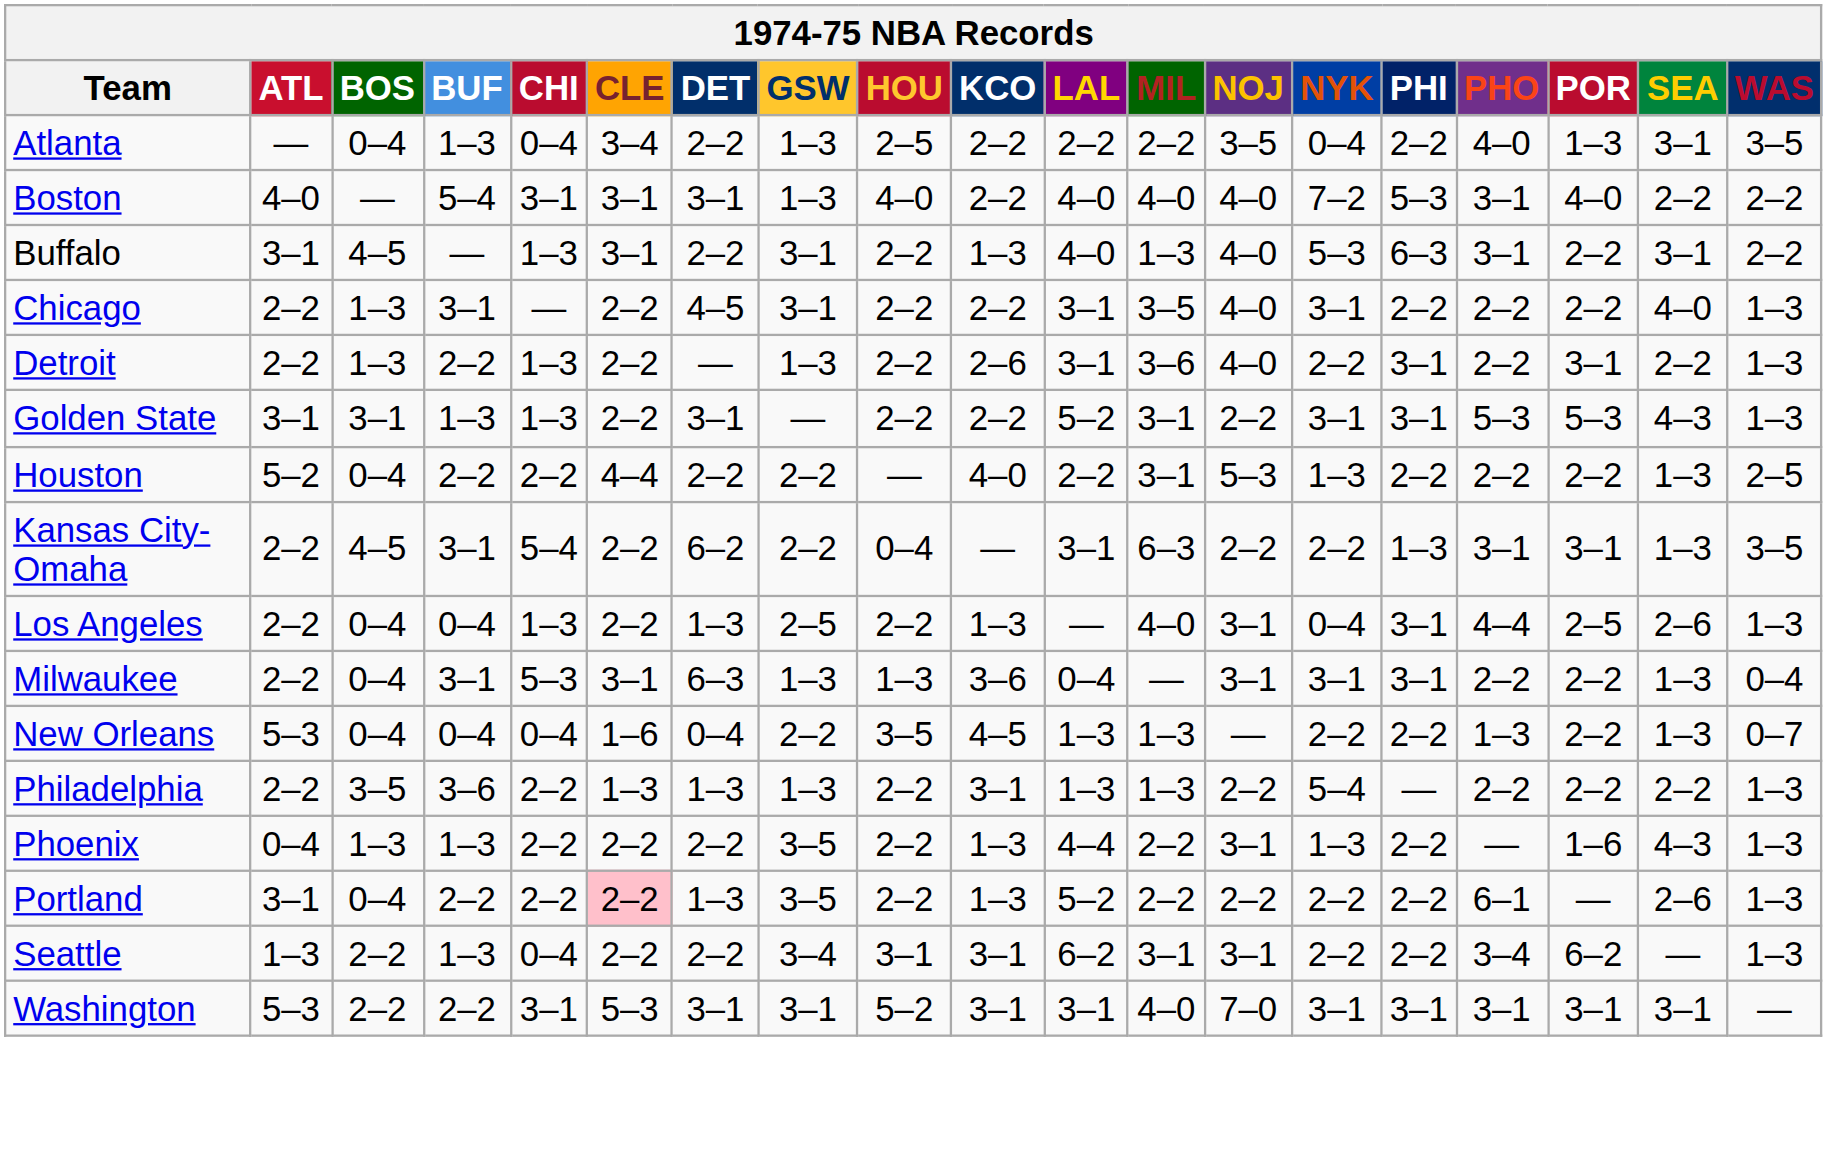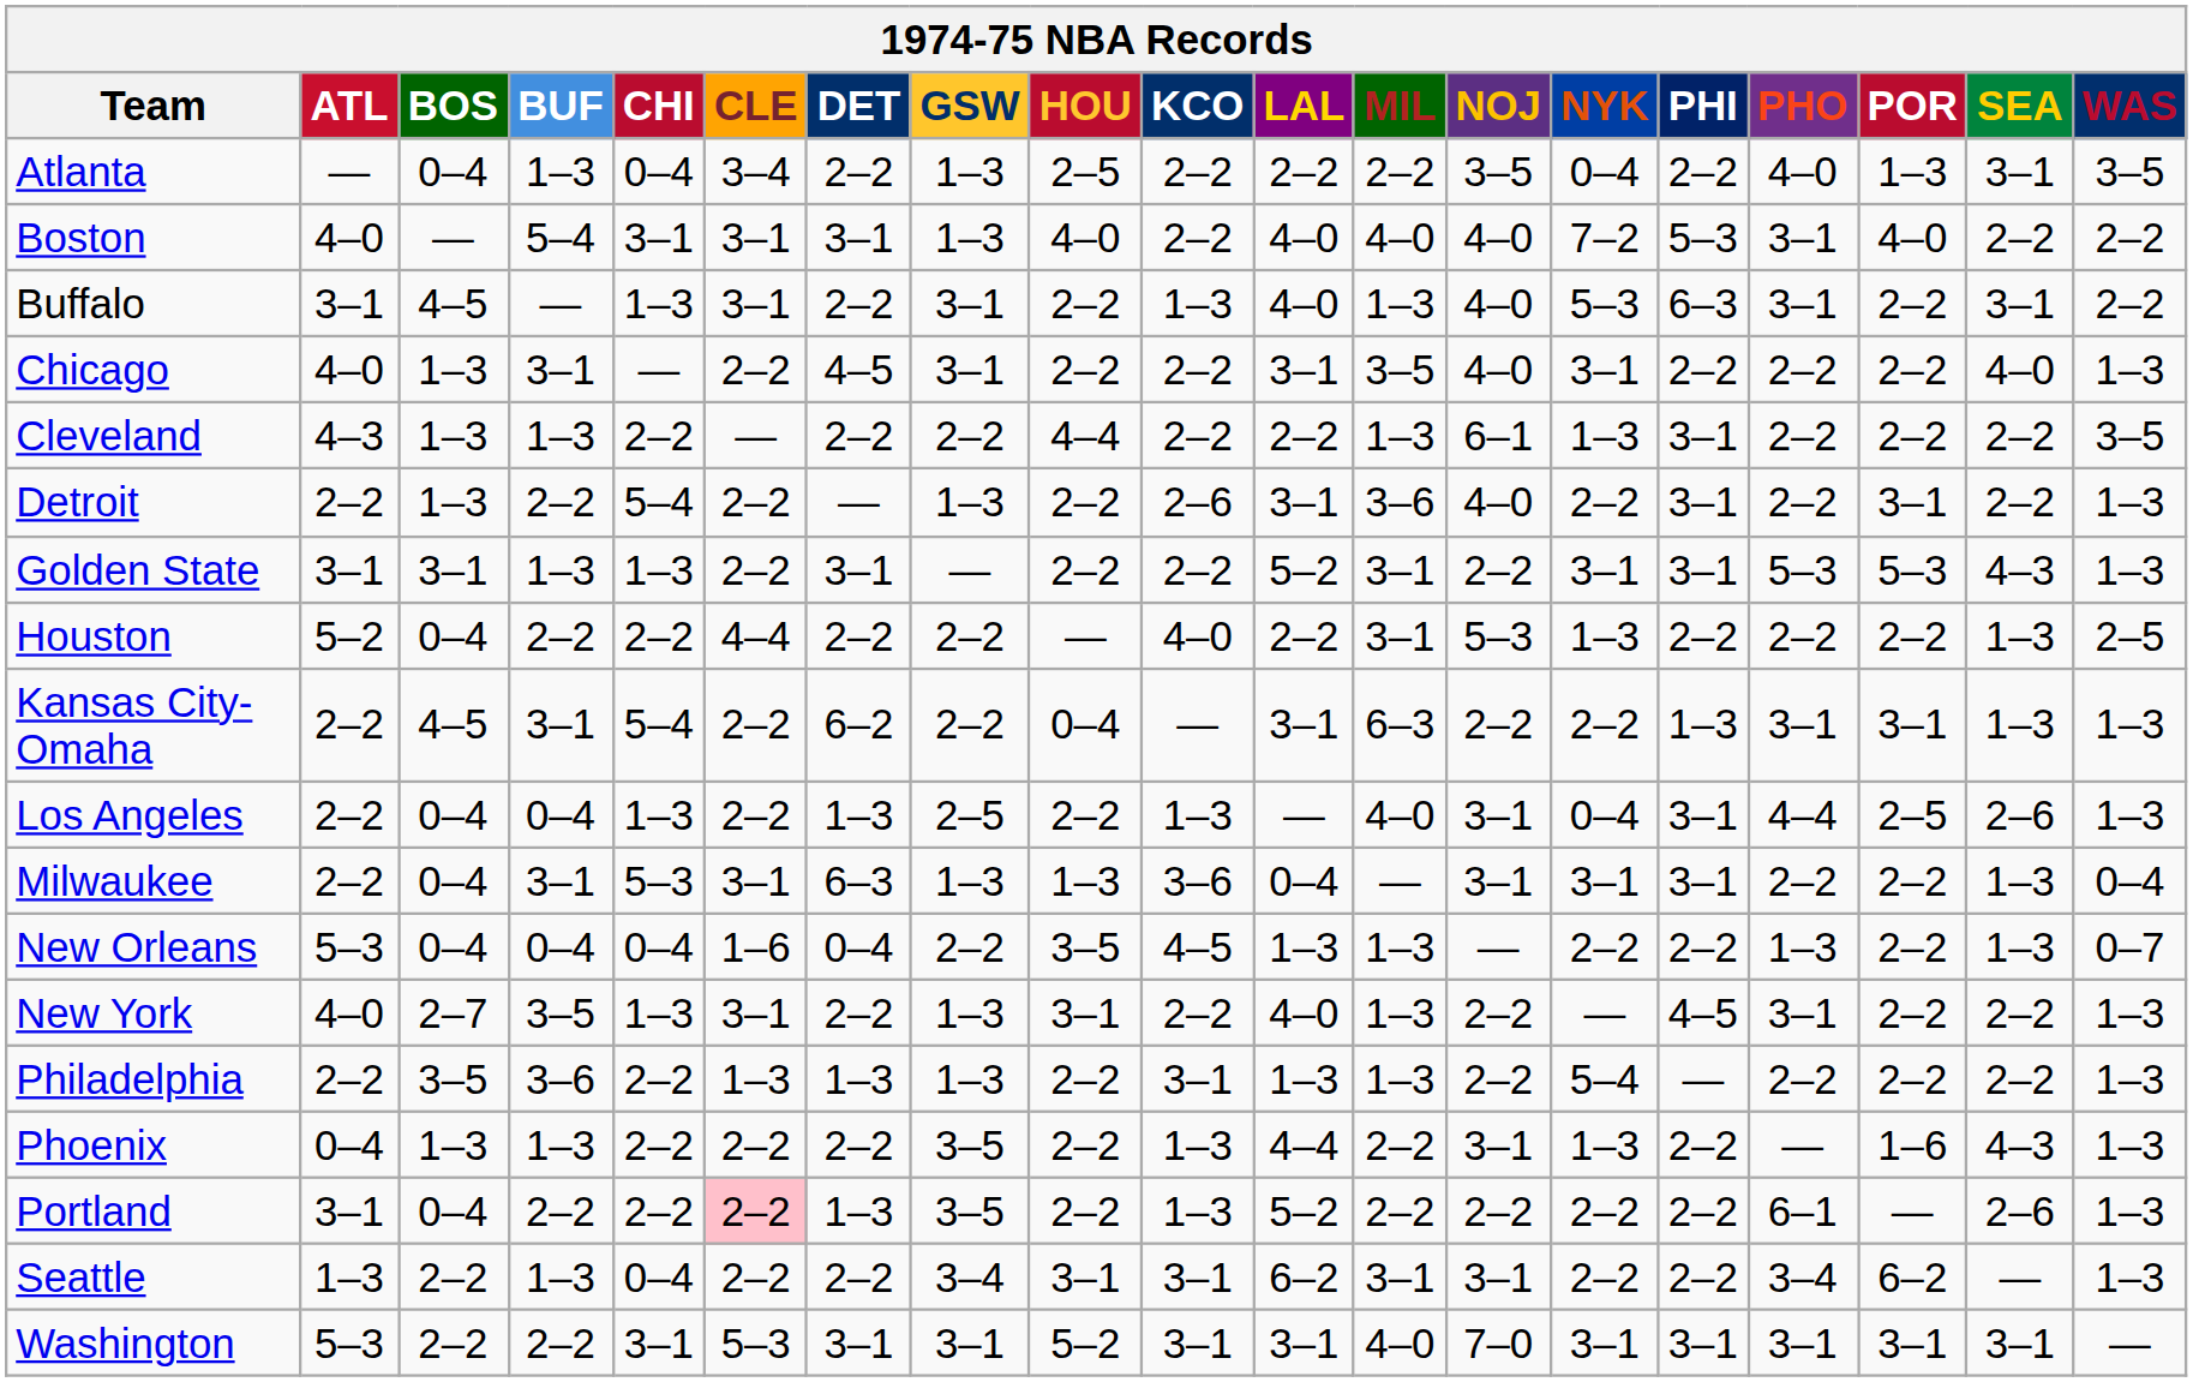 <table class="wikitable" style="font-size:95%; text-align:center;">
 <tr>
 <th colspan=19>1974-75 NBA Records</th>
 </tr>
 <tr>
 <th width=100>Team</th>
 <th style="background:#C90F2E;color:#FFFFFF;width=35">ATL</th>
 <th style="background:#006400;color:#FFFFFF;width=35">BOS</th>
 <th style="background:#428FDF;color:#FFFFFF;width=35">BUF</th>
 <th style="background:#BA0C2F;color:#FFFFFF;width=35">CHI</th>
 <th style="background:#FFA402;color:#77222F;width=35">CLE</th>
 <th style="background:#012F6B;color:#FFFFFF;width=35">DET</th>
 <th style="background:#FFC62C;color:#012F6B;width=35">GSW</th>
 <th style="background:#BA0C2F;color:#FEC72E;width=35">HOU</th>
 <th style="background:#012F6B;color:#FFFFFF;width=35">KCO</th>
 <th style="background:#800080;color:#FFD700;width=35">LAL</th>
 <th style="background:#006400;color:#B22222;width=35">MIL</th>
 <th style="background:#5C2F83;color:#FCC200;width=35">NOJ</th>
 <th style="background:#003EA4;color:#E35208;width=35">NYK</th>
 <th style="background:#012268;color:#FFFFFF;width=35">PHI</th>
 <th style="background:#702F8B;color:#FA4417;width=35">PHO</th>
 <th style="background:#BA0C2F;color:#FFFFFF;width=35">POR</th>
 <th style="background:#00843D;color:#FFCD01;width=35">SEA</th>
 <th style="background:#012F6D;color:#BA0C2F;width=35">WAS</th>
 </tr>
 <tr>
 <td style="text-align:left;"><a href='#'>Atlanta</a></td>
 <td>—</td>
 <td>0–4</td>
 <td>1–3</td>
 <td>0–4</td>
 <td>3–4</td>
 <td>2–2</td>
 <td>1–3</td>
 <td>2–5</td>
 <td>2–2</td>
 <td>2–2</td>
 <td>2–2</td>
 <td>3–5</td>
 <td>0–4</td>
 <td>2–2</td>
 <td>4–0</td>
 <td>1–3</td>
 <td>3–1</td>
 <td>3–5</td>
 </tr>
 <tr>
 <td style="text-align:left;"><a href='#'>Boston</a></td>
 <td>4–0</td>
 <td>—</td>
 <td>5–4</td>
 <td>3–1</td>
 <td>3–1</td>
 <td>3–1</td>
 <td>1–3</td>
 <td>4–0</td>
 <td>2–2</td>
 <td>4–0</td>
 <td>4–0</td>
 <td>4–0</td>
 <td>7–2</td>
 <td>5–3</td>
 <td>3–1</td>
 <td>4–0</td>
 <td>2–2</td>
 <td>2–2</td>
 </tr>
 <tr>
 <td style="text-align:left;">Buffalo</td>
 <td>3–1</td>
 <td>4–5</td>
 <td>—</td>
 <td>1–3</td>
 <td>3–1</td>
 <td>2–2</td>
 <td>3–1</td>
 <td>2–2</td>
 <td>1–3</td>
 <td>4–0</td>
 <td>1–3</td>
 <td>4–0</td>
 <td>5–3</td>
 <td>6–3</td>
 <td>3–1</td>
 <td>2–2</td>
 <td>3–1</td>
 <td>2–2</td>
 </tr>
 <tr>
 <td style="text-align:left;"><a href='#'>Chicago</a></td>
-<td>2–2</td>
+<td>4–0</td>
 <td>1–3</td>
 <td>3–1</td>
 <td>—</td>
 <td>2–2</td>
 <td>4–5</td>
 <td>3–1</td>
 <td>2–2</td>
 <td>2–2</td>
 <td>3–1</td>
 <td>3–5</td>
 <td>4–0</td>
 <td>3–1</td>
 <td>2–2</td>
 <td>2–2</td>
 <td>2–2</td>
 <td>4–0</td>
 <td>1–3</td>
 </tr>
 <tr>
+<td style="text-align:left;"><a href='#'>Cleveland</a></td>
+<td>4–3</td>
+<td>1–3</td>
+<td>1–3</td>
+<td>2–2</td>
+<td>—</td>
+<td>2–2</td>
+<td>2–2</td>
+<td>4–4</td>
+<td>2–2</td>
+<td>2–2</td>
+<td>1–3</td>
+<td>6–1</td>
+<td>1–3</td>
+<td>3–1</td>
+<td>2–2</td>
+<td>2–2</td>
+<td>2–2</td>
+<td>3–5</td>
+</tr>
+<tr>
 <td style="text-align:left;"><a href='#'>Detroit</a></td>
 <td>2–2</td>
 <td>1–3</td>
 <td>2–2</td>
-<td>1–3</td>
+<td>5–4</td>
 <td>2–2</td>
 <td>—</td>
 <td>1–3</td>
 <td>2–2</td>
 <td>2–6</td>
 <td>3–1</td>
 <td>3–6</td>
 <td>4–0</td>
 <td>2–2</td>
 <td>3–1</td>
 <td>2–2</td>
 <td>3–1</td>
 <td>2–2</td>
 <td>1–3</td>
 </tr>
 <tr>
 <td style="text-align:left;"><a href='#'>Golden State</a></td>
 <td>3–1</td>
 <td>3–1</td>
 <td>1–3</td>
 <td>1–3</td>
 <td>2–2</td>
 <td>3–1</td>
 <td>—</td>
 <td>2–2</td>
 <td>2–2</td>
 <td>5–2</td>
 <td>3–1</td>
 <td>2–2</td>
 <td>3–1</td>
 <td>3–1</td>
 <td>5–3</td>
 <td>5–3</td>
 <td>4–3</td>
 <td>1–3</td>
 </tr>
 <tr>
 <td style="text-align:left;"><a href='#'>Houston</a></td>
 <td>5–2</td>
 <td>0–4</td>
 <td>2–2</td>
 <td>2–2</td>
 <td>4–4</td>
 <td>2–2</td>
 <td>2–2</td>
 <td>—</td>
 <td>4–0</td>
 <td>2–2</td>
 <td>3–1</td>
 <td>5–3</td>
 <td>1–3</td>
 <td>2–2</td>
 <td>2–2</td>
 <td>2–2</td>
 <td>1–3</td>
 <td>2–5</td>
 </tr>
 <tr>
 <td style="text-align:left;"><a href='#'>Kansas City-Omaha</a></td>
 <td>2–2</td>
 <td>4–5</td>
 <td>3–1</td>
 <td>5–4</td>
 <td>2–2</td>
 <td>6–2</td>
 <td>2–2</td>
 <td>0–4</td>
 <td>—</td>
 <td>3–1</td>
 <td>6–3</td>
 <td>2–2</td>
 <td>2–2</td>
 <td>1–3</td>
 <td>3–1</td>
 <td>3–1</td>
 <td>1–3</td>
-<td>3–5</td>
+<td>1–3</td>
 </tr>
 <tr>
 <td style="text-align:left;"><a href='#'>Los Angeles</a></td>
 <td>2–2</td>
 <td>0–4</td>
 <td>0–4</td>
 <td>1–3</td>
 <td>2–2</td>
 <td>1–3</td>
 <td>2–5</td>
 <td>2–2</td>
 <td>1–3</td>
 <td>—</td>
 <td>4–0</td>
 <td>3–1</td>
 <td>0–4</td>
 <td>3–1</td>
 <td>4–4</td>
 <td>2–5</td>
 <td>2–6</td>
 <td>1–3</td>
 </tr>
 <tr>
 <td style="text-align:left;"><a href='#'>Milwaukee</a></td>
 <td>2–2</td>
 <td>0–4</td>
 <td>3–1</td>
 <td>5–3</td>
 <td>3–1</td>
 <td>6–3</td>
 <td>1–3</td>
 <td>1–3</td>
 <td>3–6</td>
 <td>0–4</td>
 <td>—</td>
 <td>3–1</td>
 <td>3–1</td>
 <td>3–1</td>
 <td>2–2</td>
 <td>2–2</td>
 <td>1–3</td>
 <td>0–4</td>
 </tr>
 <tr>
 <td style="text-align:left;"><a href='#'>New Orleans</a></td>
 <td>5–3</td>
 <td>0–4</td>
 <td>0–4</td>
 <td>0–4</td>
 <td>1–6</td>
 <td>0–4</td>
 <td>2–2</td>
 <td>3–5</td>
 <td>4–5</td>
 <td>1–3</td>
 <td>1–3</td>
 <td>—</td>
 <td>2–2</td>
 <td>2–2</td>
 <td>1–3</td>
 <td>2–2</td>
 <td>1–3</td>
 <td>0–7</td>
+</tr>
+<tr>
+<td style="text-align:left;"><a href='#'>New York</a></td>
+<td>4–0</td>
+<td>2–7</td>
+<td>3–5</td>
+<td>1–3</td>
+<td>3–1</td>
+<td>2–2</td>
+<td>1–3</td>
+<td>3–1</td>
+<td>2–2</td>
+<td>4–0</td>
+<td>1–3</td>
+<td>2–2</td>
+<td>—</td>
+<td>4–5</td>
+<td>3–1</td>
+<td>2–2</td>
+<td>2–2</td>
+<td>1–3</td>
 </tr>
 <tr>
 <td style="text-align:left;"><a href='#'>Philadelphia</a></td>
 <td>2–2</td>
 <td>3–5</td>
 <td>3–6</td>
 <td>2–2</td>
 <td>1–3</td>
 <td>1–3</td>
 <td>1–3</td>
 <td>2–2</td>
 <td>3–1</td>
 <td>1–3</td>
 <td>1–3</td>
 <td>2–2</td>
 <td>5–4</td>
 <td>—</td>
 <td>2–2</td>
 <td>2–2</td>
 <td>2–2</td>
 <td>1–3</td>
 </tr>
 <tr>
 <td style="text-align:left;"><a href='#'>Phoenix</a></td>
 <td>0–4</td>
 <td>1–3</td>
 <td>1–3</td>
 <td>2–2</td>
 <td>2–2</td>
 <td>2–2</td>
 <td>3–5</td>
 <td>2–2</td>
 <td>1–3</td>
 <td>4–4</td>
 <td>2–2</td>
 <td>3–1</td>
 <td>1–3</td>
 <td>2–2</td>
 <td>—</td>
 <td>1–6</td>
 <td>4–3</td>
 <td>1–3</td>
 </tr>
 <tr>
 <td style="text-align:left;"><a href='#'>Portland</a></td>
 <td>3–1</td>
 <td>0–4</td>
 <td>2–2</td>
 <td>2–2</td>
 <td style="background: pink;">2–2</td>
 <td>1–3</td>
 <td>3–5</td>
 <td>2–2</td>
 <td>1–3</td>
 <td>5–2</td>
 <td>2–2</td>
 <td>2–2</td>
 <td>2–2</td>
 <td>2–2</td>
 <td>6–1</td>
 <td>—</td>
 <td>2–6</td>
 <td>1–3</td>
 </tr>
 <tr>
 <td style="text-align:left;"><a href='#'>Seattle</a></td>
 <td>1–3</td>
 <td>2–2</td>
 <td>1–3</td>
 <td>0–4</td>
 <td>2–2</td>
 <td>2–2</td>
 <td>3–4</td>
 <td>3–1</td>
 <td>3–1</td>
 <td>6–2</td>
 <td>3–1</td>
 <td>3–1</td>
 <td>2–2</td>
 <td>2–2</td>
 <td>3–4</td>
 <td>6–2</td>
 <td>—</td>
 <td>1–3</td>
 </tr>
 <tr>
 <td style="text-align:left;"><a href='#'>Washington</a></td>
 <td>5–3</td>
 <td>2–2</td>
 <td>2–2</td>
 <td>3–1</td>
 <td>5–3</td>
 <td>3–1</td>
 <td>3–1</td>
 <td>5–2</td>
 <td>3–1</td>
 <td>3–1</td>
 <td>4–0</td>
 <td>7–0</td>
 <td>3–1</td>
 <td>3–1</td>
 <td>3–1</td>
 <td>3–1</td>
 <td>3–1</td>
 <td>—</td>
 </tr>
 </table>
